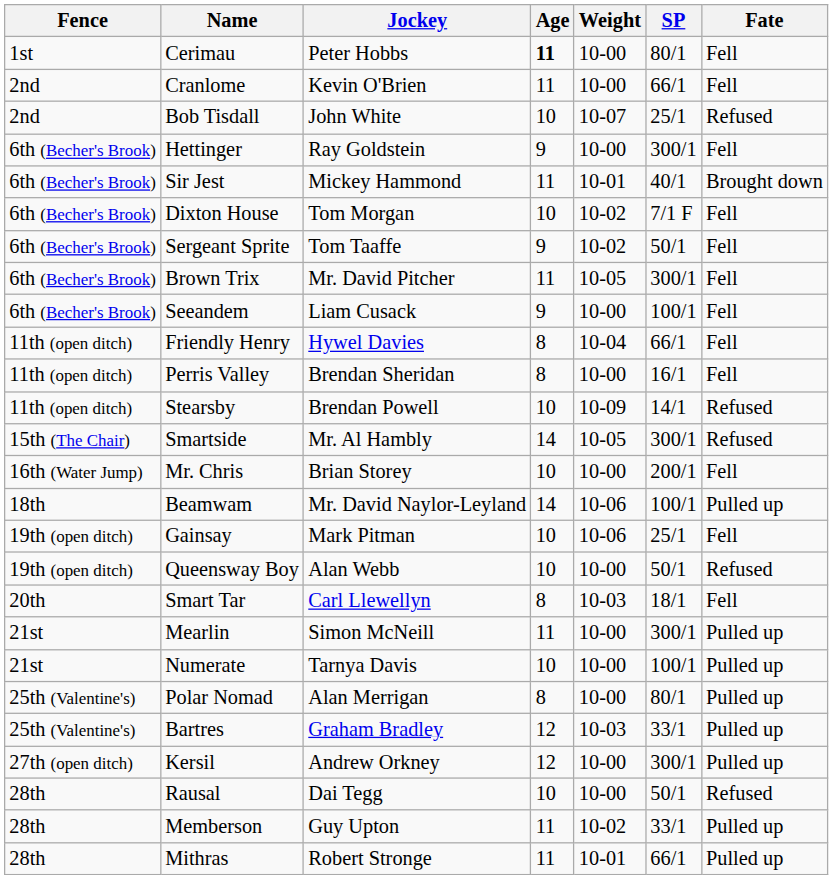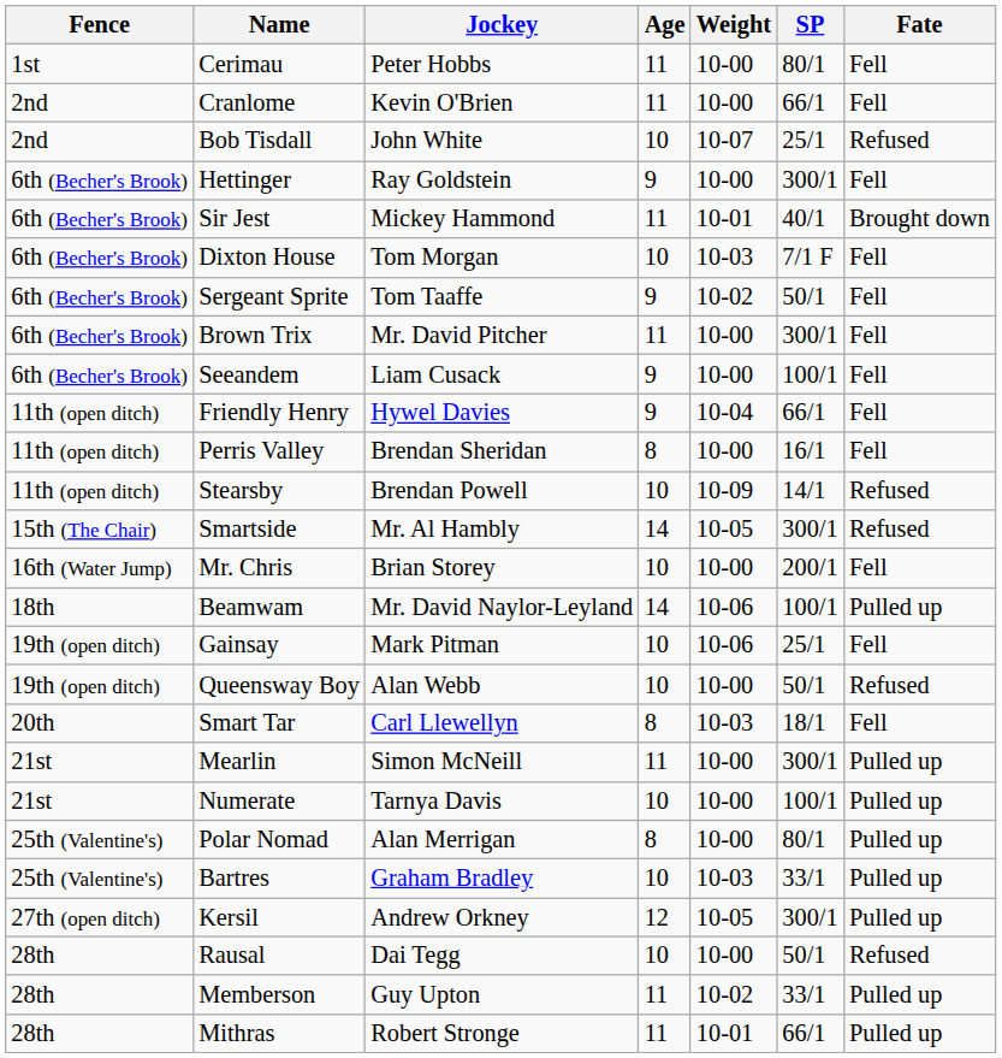 <table class="wikitable sortable">
 <tr>
 <th>Fence</th>
 <th>Name</th>
 <th><a href='#'>Jockey</a></th>
 <th>Age</th>
 <th>Weight</th>
 <th><a href='#'>SP</a></th>
 <th>Fate</th>
 </tr>
 <tr>
 <td>1st</td>
 <td>Cerimau</td>
 <td>Peter Hobbs</td>
-<td><strong>11</strong></td>
+<td>11</td>
 <td>10-00</td>
 <td>80/1</td>
 <td>Fell</td>
 </tr>
 <tr>
 <td>2nd</td>
 <td>Cranlome</td>
 <td>Kevin O'Brien</td>
 <td>11</td>
 <td>10-00</td>
 <td>66/1</td>
 <td>Fell</td>
 </tr>
 <tr>
 <td>2nd</td>
 <td>Bob Tisdall</td>
 <td>John White</td>
 <td>10</td>
 <td>10-07</td>
 <td>25/1</td>
 <td>Refused</td>
 </tr>
 <tr>
 <td>6th <small>(<a href='#'>Becher's Brook</a>)</small></td>
 <td>Hettinger</td>
 <td>Ray Goldstein</td>
 <td>9</td>
 <td>10-00</td>
 <td>300/1</td>
 <td>Fell</td>
 </tr>
 <tr>
 <td>6th <small>(<a href='#'>Becher's Brook</a>)</small></td>
 <td>Sir Jest</td>
 <td>Mickey Hammond</td>
 <td>11</td>
 <td>10-01</td>
 <td>40/1</td>
 <td>Brought down</td>
 </tr>
 <tr>
 <td>6th <small>(<a href='#'>Becher's Brook</a>)</small></td>
 <td>Dixton House</td>
 <td>Tom Morgan</td>
 <td>10</td>
-<td>10-02</td>
+<td>10-03</td>
 <td>7/1 F</td>
 <td>Fell</td>
 </tr>
 <tr>
 <td>6th <small>(<a href='#'>Becher's Brook</a>)</small></td>
 <td>Sergeant Sprite</td>
 <td>Tom Taaffe</td>
 <td>9</td>
 <td>10-02</td>
 <td>50/1</td>
 <td>Fell</td>
 </tr>
 <tr>
 <td>6th <small>(<a href='#'>Becher's Brook</a>)</small></td>
 <td>Brown Trix</td>
 <td>Mr. David Pitcher</td>
 <td>11</td>
-<td>10-05</td>
+<td>10-00</td>
 <td>300/1</td>
 <td>Fell</td>
 </tr>
 <tr>
 <td>6th <small>(<a href='#'>Becher's Brook</a>)</small></td>
 <td>Seeandem</td>
 <td>Liam Cusack</td>
 <td>9</td>
 <td>10-00</td>
 <td>100/1</td>
 <td>Fell</td>
 </tr>
 <tr>
 <td>11th <small>(open ditch)</small></td>
 <td>Friendly Henry</td>
 <td><a href='#'>Hywel Davies</a></td>
-<td>8</td>
+<td>9</td>
 <td>10-04</td>
 <td>66/1</td>
 <td>Fell</td>
 </tr>
 <tr>
 <td>11th <small>(open ditch)</small></td>
 <td>Perris Valley</td>
 <td>Brendan Sheridan</td>
 <td>8</td>
 <td>10-00</td>
 <td>16/1</td>
 <td>Fell</td>
 </tr>
 <tr>
 <td>11th <small>(open ditch)</small></td>
 <td>Stearsby</td>
 <td>Brendan Powell</td>
 <td>10</td>
 <td>10-09</td>
 <td>14/1</td>
 <td>Refused</td>
 </tr>
 <tr>
 <td>15th <small>(<a href='#'>The Chair</a>)</small></td>
 <td>Smartside</td>
 <td>Mr. Al Hambly</td>
 <td>14</td>
 <td>10-05</td>
 <td>300/1</td>
 <td>Refused</td>
 </tr>
 <tr>
 <td>16th <small>(Water Jump)</small></td>
 <td>Mr. Chris</td>
 <td>Brian Storey</td>
 <td>10</td>
 <td>10-00</td>
 <td>200/1</td>
 <td>Fell</td>
 </tr>
 <tr>
 <td>18th</td>
 <td>Beamwam</td>
 <td>Mr. David Naylor-Leyland</td>
 <td>14</td>
 <td>10-06</td>
 <td>100/1</td>
 <td>Pulled up</td>
 </tr>
 <tr>
 <td>19th <small>(open ditch)</small></td>
 <td>Gainsay</td>
 <td>Mark Pitman</td>
 <td>10</td>
 <td>10-06</td>
 <td>25/1</td>
 <td>Fell</td>
 </tr>
 <tr>
 <td>19th <small>(open ditch)</small></td>
 <td>Queensway Boy</td>
 <td>Alan Webb</td>
 <td>10</td>
 <td>10-00</td>
 <td>50/1</td>
 <td>Refused</td>
 </tr>
 <tr>
 <td>20th</td>
 <td>Smart Tar</td>
 <td><a href='#'>Carl Llewellyn</a></td>
 <td>8</td>
 <td>10-03</td>
 <td>18/1</td>
 <td>Fell</td>
 </tr>
 <tr>
 <td>21st</td>
 <td>Mearlin</td>
 <td>Simon McNeill</td>
 <td>11</td>
 <td>10-00</td>
 <td>300/1</td>
 <td>Pulled up</td>
 </tr>
 <tr>
 <td>21st</td>
 <td>Numerate</td>
 <td>Tarnya Davis</td>
 <td>10</td>
 <td>10-00</td>
 <td>100/1</td>
 <td>Pulled up</td>
 </tr>
 <tr>
 <td>25th <small>(Valentine's)</small></td>
 <td>Polar Nomad</td>
 <td>Alan Merrigan</td>
 <td>8</td>
 <td>10-00</td>
 <td>80/1</td>
 <td>Pulled up</td>
 </tr>
 <tr>
 <td>25th <small>(Valentine's)</small></td>
 <td>Bartres</td>
 <td><a href='#'>Graham Bradley</a></td>
-<td>12</td>
+<td>10</td>
 <td>10-03</td>
 <td>33/1</td>
 <td>Pulled up</td>
 </tr>
 <tr>
 <td>27th <small>(open ditch)</small></td>
 <td>Kersil</td>
 <td>Andrew Orkney</td>
 <td>12</td>
-<td>10-00</td>
+<td>10-05</td>
 <td>300/1</td>
 <td>Pulled up</td>
 </tr>
 <tr>
 <td>28th</td>
 <td>Rausal</td>
 <td>Dai Tegg</td>
 <td>10</td>
 <td>10-00</td>
 <td>50/1</td>
 <td>Refused</td>
 </tr>
 <tr>
 <td>28th</td>
 <td>Memberson</td>
 <td>Guy Upton</td>
 <td>11</td>
 <td>10-02</td>
 <td>33/1</td>
 <td>Pulled up</td>
 </tr>
 <tr>
 <td>28th</td>
 <td>Mithras</td>
 <td>Robert Stronge</td>
 <td>11</td>
 <td>10-01</td>
 <td>66/1</td>
 <td>Pulled up</td>
 </tr>
 </table>
